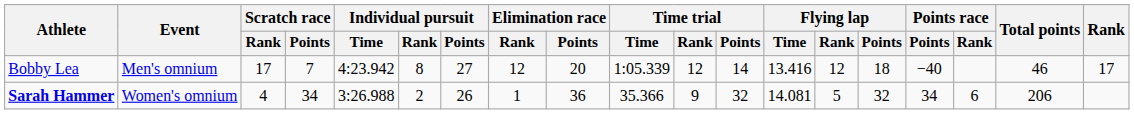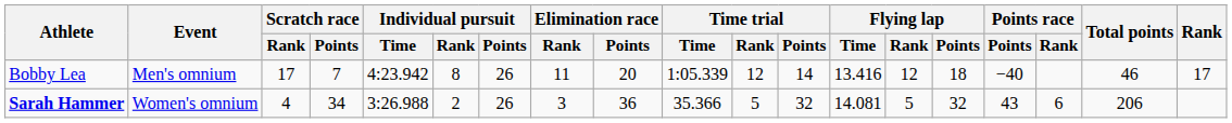 <table class=wikitable style=font-size:90%;text-align:center>
 <tr>
 <th rowspan=2>Athlete</th>
 <th rowspan=2>Event</th>
 <th colspan=2>Scratch race</th>
 <th colspan=3>Individual pursuit</th>
 <th colspan=2>Elimination race</th>
 <th colspan=3>Time trial</th>
 <th colspan=3>Flying lap</th>
 <th colspan=2>Points race</th>
 <th rowspan=2>Total points</th>
 <th rowspan=2>Rank</th>
 </tr>
 <tr style=font-size:95%>
 <th>Rank</th>
 <th>Points</th>
 <th>Time</th>
 <th>Rank</th>
 <th>Points</th>
 <th>Rank</th>
 <th>Points</th>
 <th>Time</th>
 <th>Rank</th>
 <th>Points</th>
 <th>Time</th>
 <th>Rank</th>
 <th>Points</th>
 <th>Points</th>
 <th>Rank</th>
 </tr>
 <tr>
 <td align=left><a href='#'>Bobby Lea</a></td>
 <td align=left><a href='#'>Men's omnium</a></td>
 <td>17</td>
 <td>7</td>
 <td>4:23.942</td>
 <td>8</td>
-<td>27</td>
-<td>12</td>
+<td>26</td>
+<td>11</td>
 <td>20</td>
 <td>1:05.339</td>
 <td>12</td>
 <td>14</td>
 <td>13.416</td>
 <td>12</td>
 <td>18</td>
 <td>−40</td>
 <td></td>
 <td>46</td>
 <td>17</td>
 </tr>
 <tr>
 <td align=left><strong><a href='#'>Sarah Hammer</a></strong></td>
 <td align=left><a href='#'>Women's omnium</a></td>
 <td>4</td>
 <td>34</td>
 <td>3:26.988</td>
 <td>2</td>
 <td>26</td>
-<td>1</td>
+<td>3</td>
 <td>36</td>
 <td>35.366</td>
-<td>9</td>
+<td>5</td>
 <td>32</td>
 <td>14.081</td>
 <td>5</td>
 <td>32</td>
-<td>34</td>
+<td>43</td>
 <td>6</td>
 <td>206</td>
 <td></td>
 </tr>
 </table>
